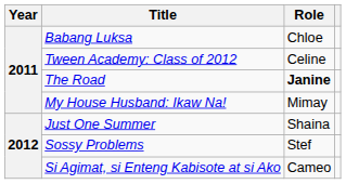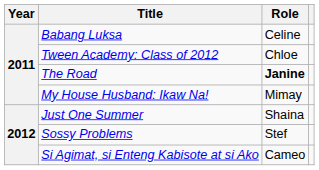 <table class="wikitable plainrowheaders sortable">
 <tr>
 <th scope="col">Year</th>
 <th scope="col">Title</th>
 <th scope="col">Role</th>
 <th scope="col" class="unsortable"></th>
 </tr>
 <tr>
 <th scope="row" rowspan="4">2011</th>
 <td><em><a href='#'>Babang Luksa</a></em></td>
-<td>Chloe</td>
+<td>Celine</td>
 <td></td>
 </tr>
 <tr>
 <td><em><a href='#'>Tween Academy: Class of 2012</a></em></td>
-<td>Celine</td>
+<td>Chloe</td>
 <td></td>
 </tr>
 <tr>
 <td><em><a href='#'>The Road</a></em></td>
 <td><strong>Janine</strong></td>
 <td></td>
 </tr>
 <tr>
 <td><em><a href='#'>My House Husband: Ikaw Na!</a></em></td>
 <td>Mimay</td>
 <td></td>
 </tr>
 <tr>
 <th scope="row" rowspan="3">2012</th>
 <td><em><a href='#'>Just One Summer</a></em></td>
 <td>Shaina</td>
 <td></td>
 </tr>
 <tr>
 <td><em><a href='#'>Sossy Problems</a></em></td>
 <td>Stef</td>
 <td></td>
 </tr>
 <tr>
 <td><em><a href='#'>Si Agimat, si Enteng Kabisote at si Ako</a></em></td>
 <td>Cameo</td>
 <td></td>
 </tr>
 </table>
